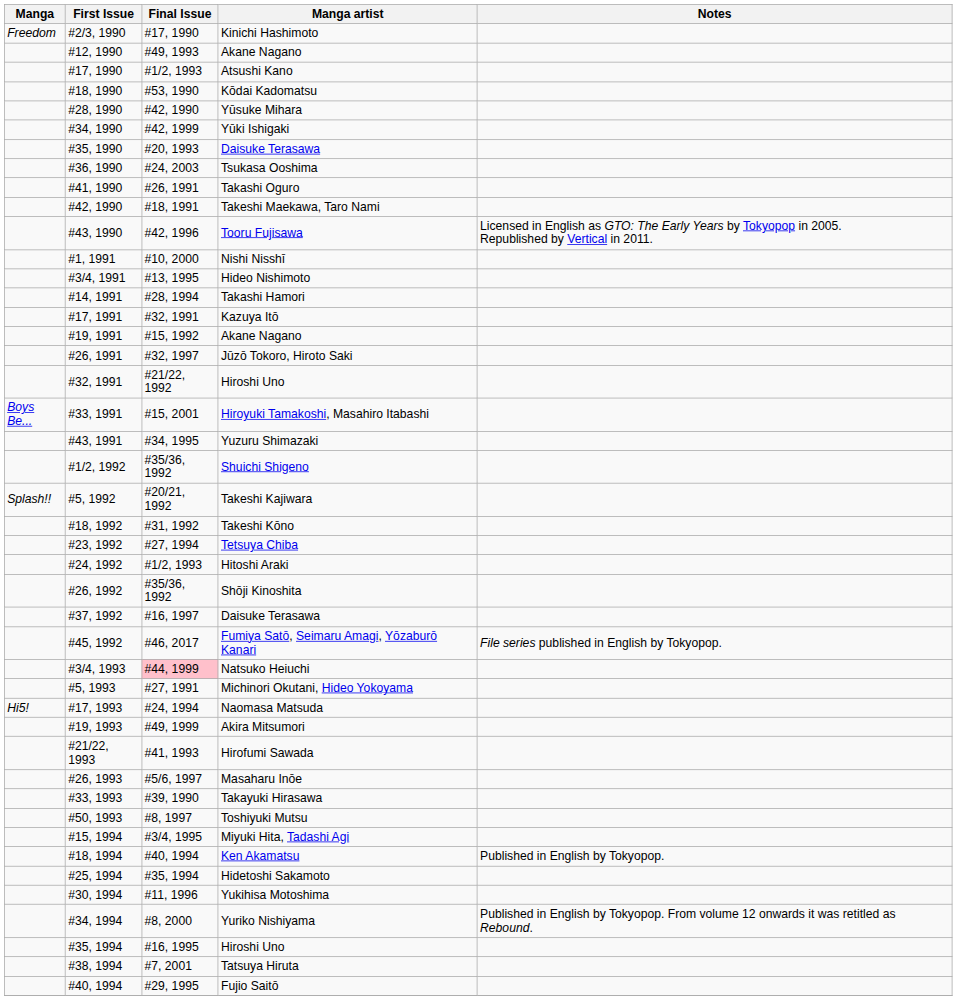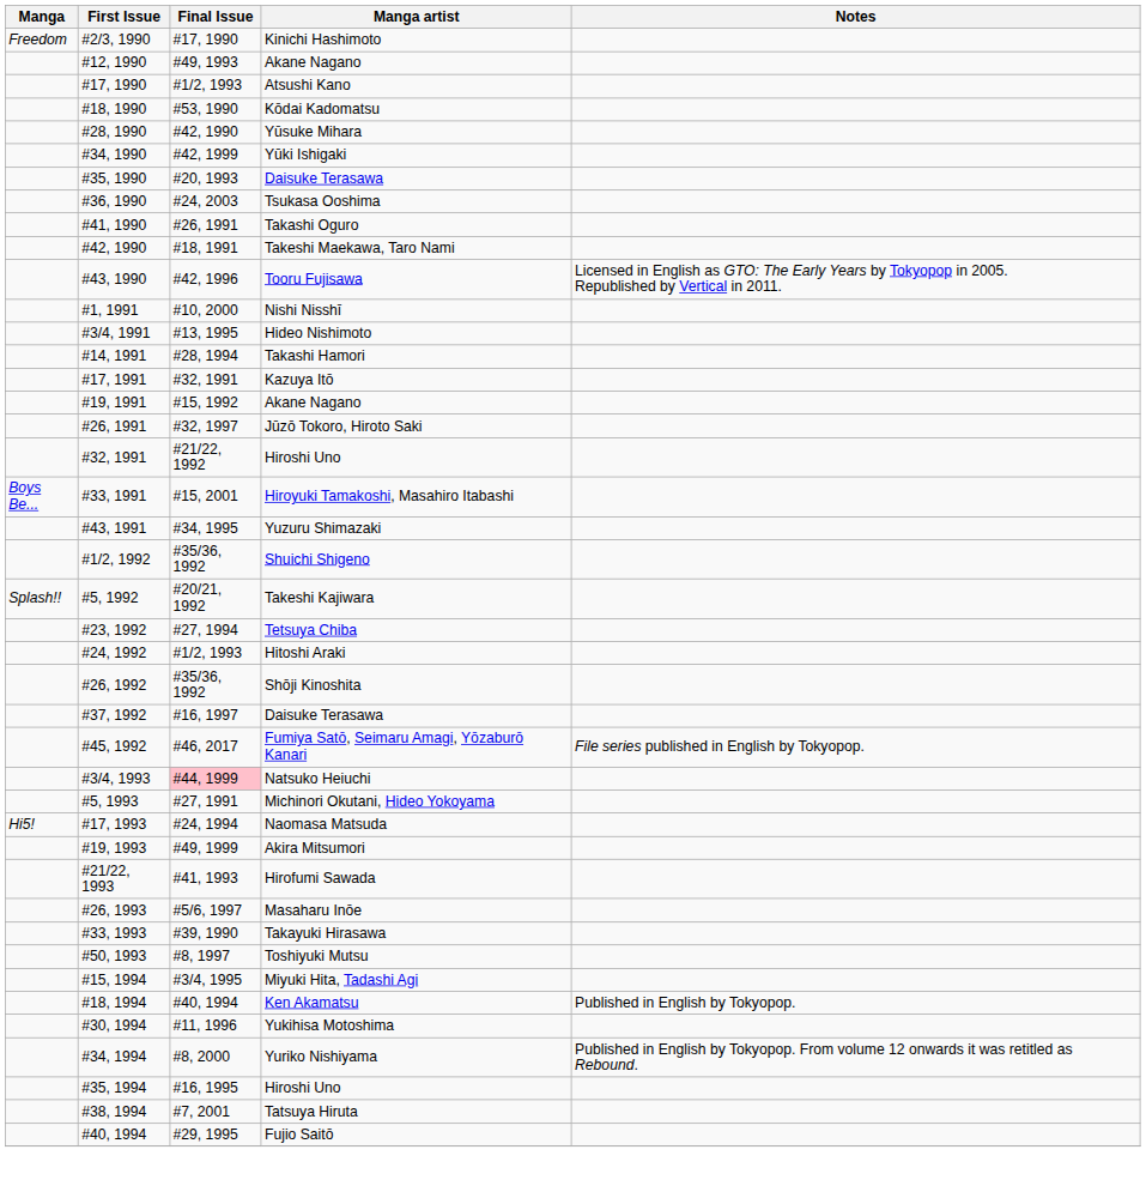 <table class="wikitable sortable">
 <tr>
 <th>Manga</th>
 <th>First Issue</th>
 <th>Final Issue</th>
 <th>Manga artist</th>
 <th>Notes</th>
 </tr>
 <tr>
 <td><em>Freedom</em></td>
 <td>#2/3, 1990</td>
 <td>#17, 1990</td>
 <td>Kinichi Hashimoto</td>
 <td></td>
 </tr>
 <tr>
 <td></td>
 <td>#12, 1990</td>
 <td>#49, 1993</td>
 <td>Akane Nagano</td>
 <td></td>
 </tr>
 <tr>
 <td></td>
 <td>#17, 1990</td>
 <td>#1/2, 1993</td>
 <td>Atsushi Kano</td>
 <td></td>
 </tr>
 <tr>
 <td></td>
 <td>#18, 1990</td>
 <td>#53, 1990</td>
 <td>Kōdai Kadomatsu</td>
 <td></td>
 </tr>
 <tr>
 <td></td>
 <td>#28, 1990</td>
 <td>#42, 1990</td>
 <td>Yūsuke Mihara</td>
 <td></td>
 </tr>
 <tr>
 <td></td>
 <td>#34, 1990</td>
 <td>#42, 1999</td>
 <td>Yūki Ishigaki</td>
 <td></td>
 </tr>
 <tr>
 <td></td>
 <td>#35, 1990</td>
 <td>#20, 1993</td>
 <td><a href='#'>Daisuke Terasawa</a></td>
 <td></td>
 </tr>
 <tr>
 <td></td>
 <td>#36, 1990</td>
 <td>#24, 2003</td>
 <td>Tsukasa Ooshima</td>
 <td></td>
 </tr>
 <tr>
 <td></td>
 <td>#41, 1990</td>
 <td>#26, 1991</td>
 <td>Takashi Oguro</td>
 <td></td>
 </tr>
 <tr>
 <td></td>
 <td>#42, 1990</td>
 <td>#18, 1991</td>
 <td>Takeshi Maekawa, Taro Nami</td>
 <td></td>
 </tr>
 <tr>
 <td></td>
 <td>#43, 1990</td>
 <td>#42, 1996</td>
 <td><a href='#'>Tooru Fujisawa</a></td>
 <td>Licensed in English as <em>GTO: The Early Years</em> by <a href='#'>Tokyopop</a> in 2005.<br>Republished by <a href='#'>Vertical</a> in 2011.</td>
 </tr>
 <tr>
 <td></td>
 <td>#1, 1991</td>
 <td>#10, 2000</td>
 <td>Nishi Nisshī</td>
 <td></td>
 </tr>
 <tr>
 <td></td>
 <td>#3/4, 1991</td>
 <td>#13, 1995</td>
 <td>Hideo Nishimoto</td>
 <td></td>
 </tr>
 <tr>
 <td></td>
 <td>#14, 1991</td>
 <td>#28, 1994</td>
 <td>Takashi Hamori</td>
 <td></td>
 </tr>
 <tr>
 <td></td>
 <td>#17, 1991</td>
 <td>#32, 1991</td>
 <td>Kazuya Itō</td>
 <td></td>
 </tr>
 <tr>
 <td></td>
 <td>#19, 1991</td>
 <td>#15, 1992</td>
 <td>Akane Nagano</td>
 <td></td>
 </tr>
 <tr>
 <td></td>
 <td>#26, 1991</td>
 <td>#32, 1997</td>
 <td>Jūzō Tokoro, Hiroto Saki</td>
 <td></td>
 </tr>
 <tr>
 <td></td>
 <td>#32, 1991</td>
 <td>#21/22, 1992</td>
 <td>Hiroshi Uno</td>
 <td></td>
 </tr>
 <tr>
 <td><em><a href='#'>Boys Be...</a></em></td>
 <td>#33, 1991</td>
 <td>#15, 2001</td>
 <td><a href='#'>Hiroyuki Tamakoshi</a>, Masahiro Itabashi</td>
 <td></td>
 </tr>
 <tr>
 <td></td>
 <td>#43, 1991</td>
 <td>#34, 1995</td>
 <td>Yuzuru Shimazaki</td>
 <td></td>
 </tr>
 <tr>
 <td></td>
 <td>#1/2, 1992</td>
 <td>#35/36, 1992</td>
 <td><a href='#'>Shuichi Shigeno</a></td>
 <td></td>
 </tr>
 <tr>
 <td><em>Splash!!</em></td>
 <td>#5, 1992</td>
 <td>#20/21, 1992</td>
 <td>Takeshi Kajiwara</td>
 <td></td>
 </tr>
 <tr>
 <td></td>
-<td>#18, 1992</td>
-<td>#31, 1992</td>
-<td>Takeshi Kōno</td>
-<td></td>
-</tr>
-<tr>
-<td></td>
 <td>#23, 1992</td>
 <td>#27, 1994</td>
 <td><a href='#'>Tetsuya Chiba</a></td>
 <td></td>
 </tr>
 <tr>
 <td></td>
 <td>#24, 1992</td>
 <td>#1/2, 1993</td>
 <td>Hitoshi Araki</td>
 <td></td>
 </tr>
 <tr>
 <td></td>
 <td>#26, 1992</td>
 <td>#35/36, 1992</td>
 <td>Shōji Kinoshita</td>
 <td></td>
 </tr>
 <tr>
 <td></td>
 <td>#37, 1992</td>
 <td>#16, 1997</td>
 <td>Daisuke Terasawa</td>
 <td></td>
 </tr>
 <tr>
 <td></td>
 <td>#45, 1992</td>
 <td>#46, 2017</td>
 <td><a href='#'>Fumiya Satō</a>, <a href='#'>Seimaru Amagi</a>, <a href='#'>Yōzaburō Kanari</a></td>
 <td><em>File series</em> published in English by Tokyopop.</td>
 </tr>
 <tr>
 <td></td>
 <td>#3/4, 1993</td>
 <td style="background: pink;">#44, 1999</td>
 <td>Natsuko Heiuchi</td>
 <td></td>
 </tr>
 <tr>
 <td></td>
 <td>#5, 1993</td>
 <td>#27, 1991</td>
 <td>Michinori Okutani, <a href='#'>Hideo Yokoyama</a></td>
 <td></td>
 </tr>
 <tr>
 <td><em>Hi5!</em></td>
 <td>#17, 1993</td>
 <td>#24, 1994</td>
 <td>Naomasa Matsuda</td>
 <td></td>
 </tr>
 <tr>
 <td></td>
 <td>#19, 1993</td>
 <td>#49, 1999</td>
 <td>Akira Mitsumori</td>
 <td></td>
 </tr>
 <tr>
 <td></td>
 <td>#21/22, 1993</td>
 <td>#41, 1993</td>
 <td>Hirofumi Sawada</td>
 <td></td>
 </tr>
 <tr>
 <td></td>
 <td>#26, 1993</td>
 <td>#5/6, 1997</td>
 <td>Masaharu Inōe</td>
 <td></td>
 </tr>
 <tr>
 <td></td>
 <td>#33, 1993</td>
 <td>#39, 1990</td>
 <td>Takayuki Hirasawa</td>
 <td></td>
 </tr>
 <tr>
 <td></td>
 <td>#50, 1993</td>
 <td>#8, 1997</td>
 <td>Toshiyuki Mutsu</td>
 <td></td>
 </tr>
 <tr>
 <td></td>
 <td>#15, 1994</td>
 <td>#3/4, 1995</td>
 <td>Miyuki Hita, <a href='#'>Tadashi Agi</a></td>
 <td></td>
 </tr>
 <tr>
 <td></td>
 <td>#18, 1994</td>
 <td>#40, 1994</td>
 <td><a href='#'>Ken Akamatsu</a></td>
 <td>Published in English by Tokyopop.</td>
 </tr>
 <tr>
 <td></td>
-<td>#25, 1994</td>
-<td>#35, 1994</td>
-<td>Hidetoshi Sakamoto</td>
-<td></td>
-</tr>
-<tr>
-<td></td>
 <td>#30, 1994</td>
 <td>#11, 1996</td>
 <td>Yukihisa Motoshima</td>
 <td></td>
 </tr>
 <tr>
 <td></td>
 <td>#34, 1994</td>
 <td>#8, 2000</td>
 <td>Yuriko Nishiyama</td>
 <td>Published in English by Tokyopop. From volume 12 onwards it was retitled as <em>Rebound</em>.</td>
 </tr>
 <tr>
 <td></td>
 <td>#35, 1994</td>
 <td>#16, 1995</td>
 <td>Hiroshi Uno</td>
 <td></td>
 </tr>
 <tr>
 <td></td>
 <td>#38, 1994</td>
 <td>#7, 2001</td>
 <td>Tatsuya Hiruta</td>
 <td></td>
 </tr>
 <tr>
 <td></td>
 <td>#40, 1994</td>
 <td>#29, 1995</td>
 <td>Fujio Saitō</td>
 <td></td>
 </tr>
 <tr>
 </tr>
 </table>
